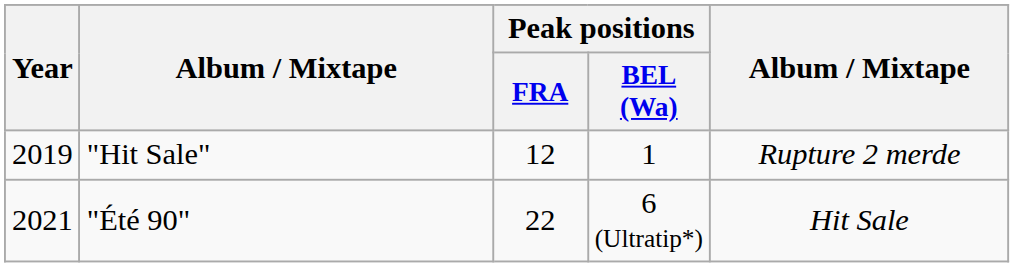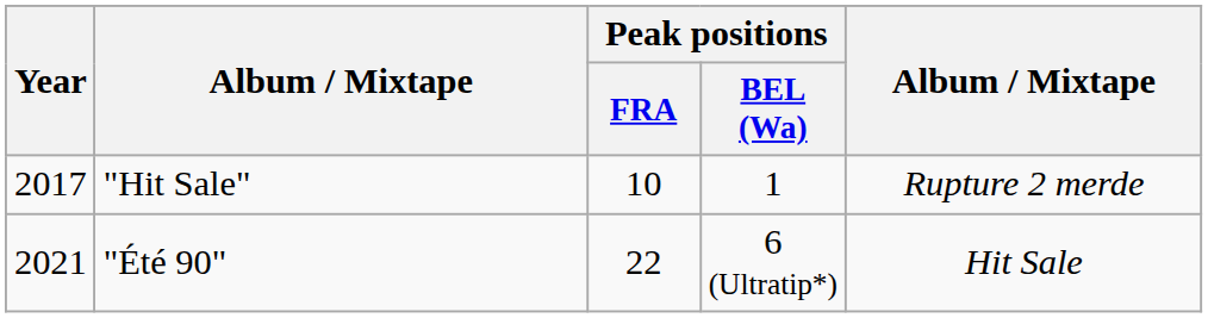 <table class="wikitable">
 <tr>
 <th align="center" rowspan="2" width="10">Year</th>
 <th align="center" rowspan="2" width="210">Album / Mixtape</th>
 <th align="center" colspan="2" width="20">Peak positions</th>
 <th align="center" rowspan="2" width="150">Album / Mixtape</th>
 </tr>
 <tr>
 <th scope="col" style="width:3em;font-size:90%;"><a href='#'>FRA</a><br></th>
 <th scope="col" style="width:3em;font-size:90%;"><a href='#'>BEL <br>(Wa)</a><br></th>
 </tr>
 <tr>
-<td style="text-align:center;">2019</td>
+<td style="text-align:center;">2017</td>
 <td>"Hit Sale"</td>
-<td style="text-align:center;">12</td>
+<td style="text-align:center;">10</td>
 <td style="text-align:center;">1</td>
 <td style="text-align:center;"><em>Rupture 2 merde</em></td>
 </tr>
 <tr>
 <td style="text-align:center;">2021</td>
 <td>"Été 90"</td>
 <td style="text-align:center;">22</td>
 <td style="text-align:center;">6<br><small>(Ultratip*)</small></td>
 <td style="text-align:center;"><em>Hit Sale</em></td>
 </tr>
 </table>
